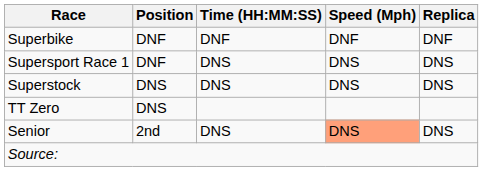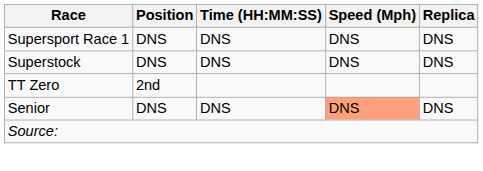 <table class="wikitable">
 <tr>
 <th>Race</th>
 <th>Position</th>
 <th>Time (HH:MM:SS)</th>
 <th>Speed (Mph)</th>
 <th>Replica</th>
 </tr>
 <tr>
-<td>Superbike</td>
-<td>DNF</td>
-<td>DNF</td>
-<td>DNF</td>
-<td>DNF</td>
-</tr>
-<tr>
 <td>Supersport Race 1</td>
-<td>DNF</td>
+<td>DNS</td>
 <td>DNS</td>
 <td>DNS</td>
 <td>DNS</td>
 </tr>
 <tr>
 <td>Superstock</td>
 <td>DNS</td>
 <td>DNS</td>
 <td>DNS</td>
 <td>DNS</td>
 </tr>
 <tr>
 <td>TT Zero</td>
-<td>DNS</td>
+<td>2nd</td>
 <td></td>
 <td></td>
 <td></td>
 </tr>
 <tr>
 <td>Senior</td>
-<td>2nd</td>
+<td>DNS</td>
 <td>DNS</td>
 <td style="background: lightsalmon;">DNS</td>
 <td>DNS</td>
 </tr>
 <tr>
 <td colspan="5"><em>Source:</em></td>
 </tr>
 </table>
